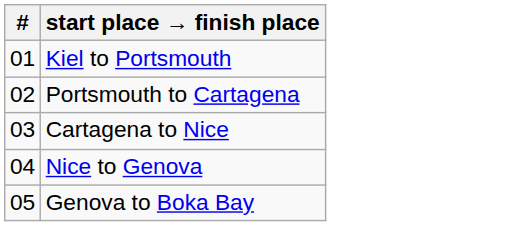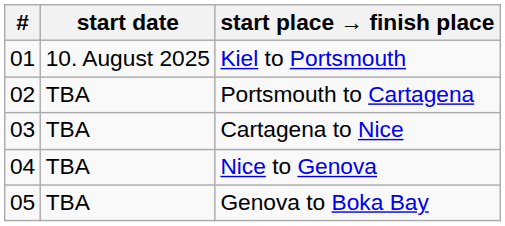 <table class="wikitable sortable">
 <tr>
 <th>#</th>
+<th>start date</th>
 <th>start place → finish place</th>
 </tr>
 <tr>
 <td>01</td>
+<td>10. August 2025</td>
 <td> <a href='#'>Kiel</a> to  <a href='#'>Portsmouth</a></td>
 </tr>
 <tr>
 <td>02</td>
+<td>TBA</td>
 <td> Portsmouth to  <a href='#'>Cartagena</a></td>
 </tr>
 <tr>
 <td>03</td>
+<td>TBA</td>
 <td> Cartagena to  <a href='#'>Nice</a></td>
 </tr>
 <tr>
 <td>04</td>
+<td>TBA</td>
 <td> <a href='#'>Nice</a> to  <a href='#'>Genova</a></td>
 </tr>
 <tr>
 <td>05</td>
+<td>TBA</td>
 <td> Genova to  <a href='#'>Boka Bay</a></td>
 </tr>
 </table>
